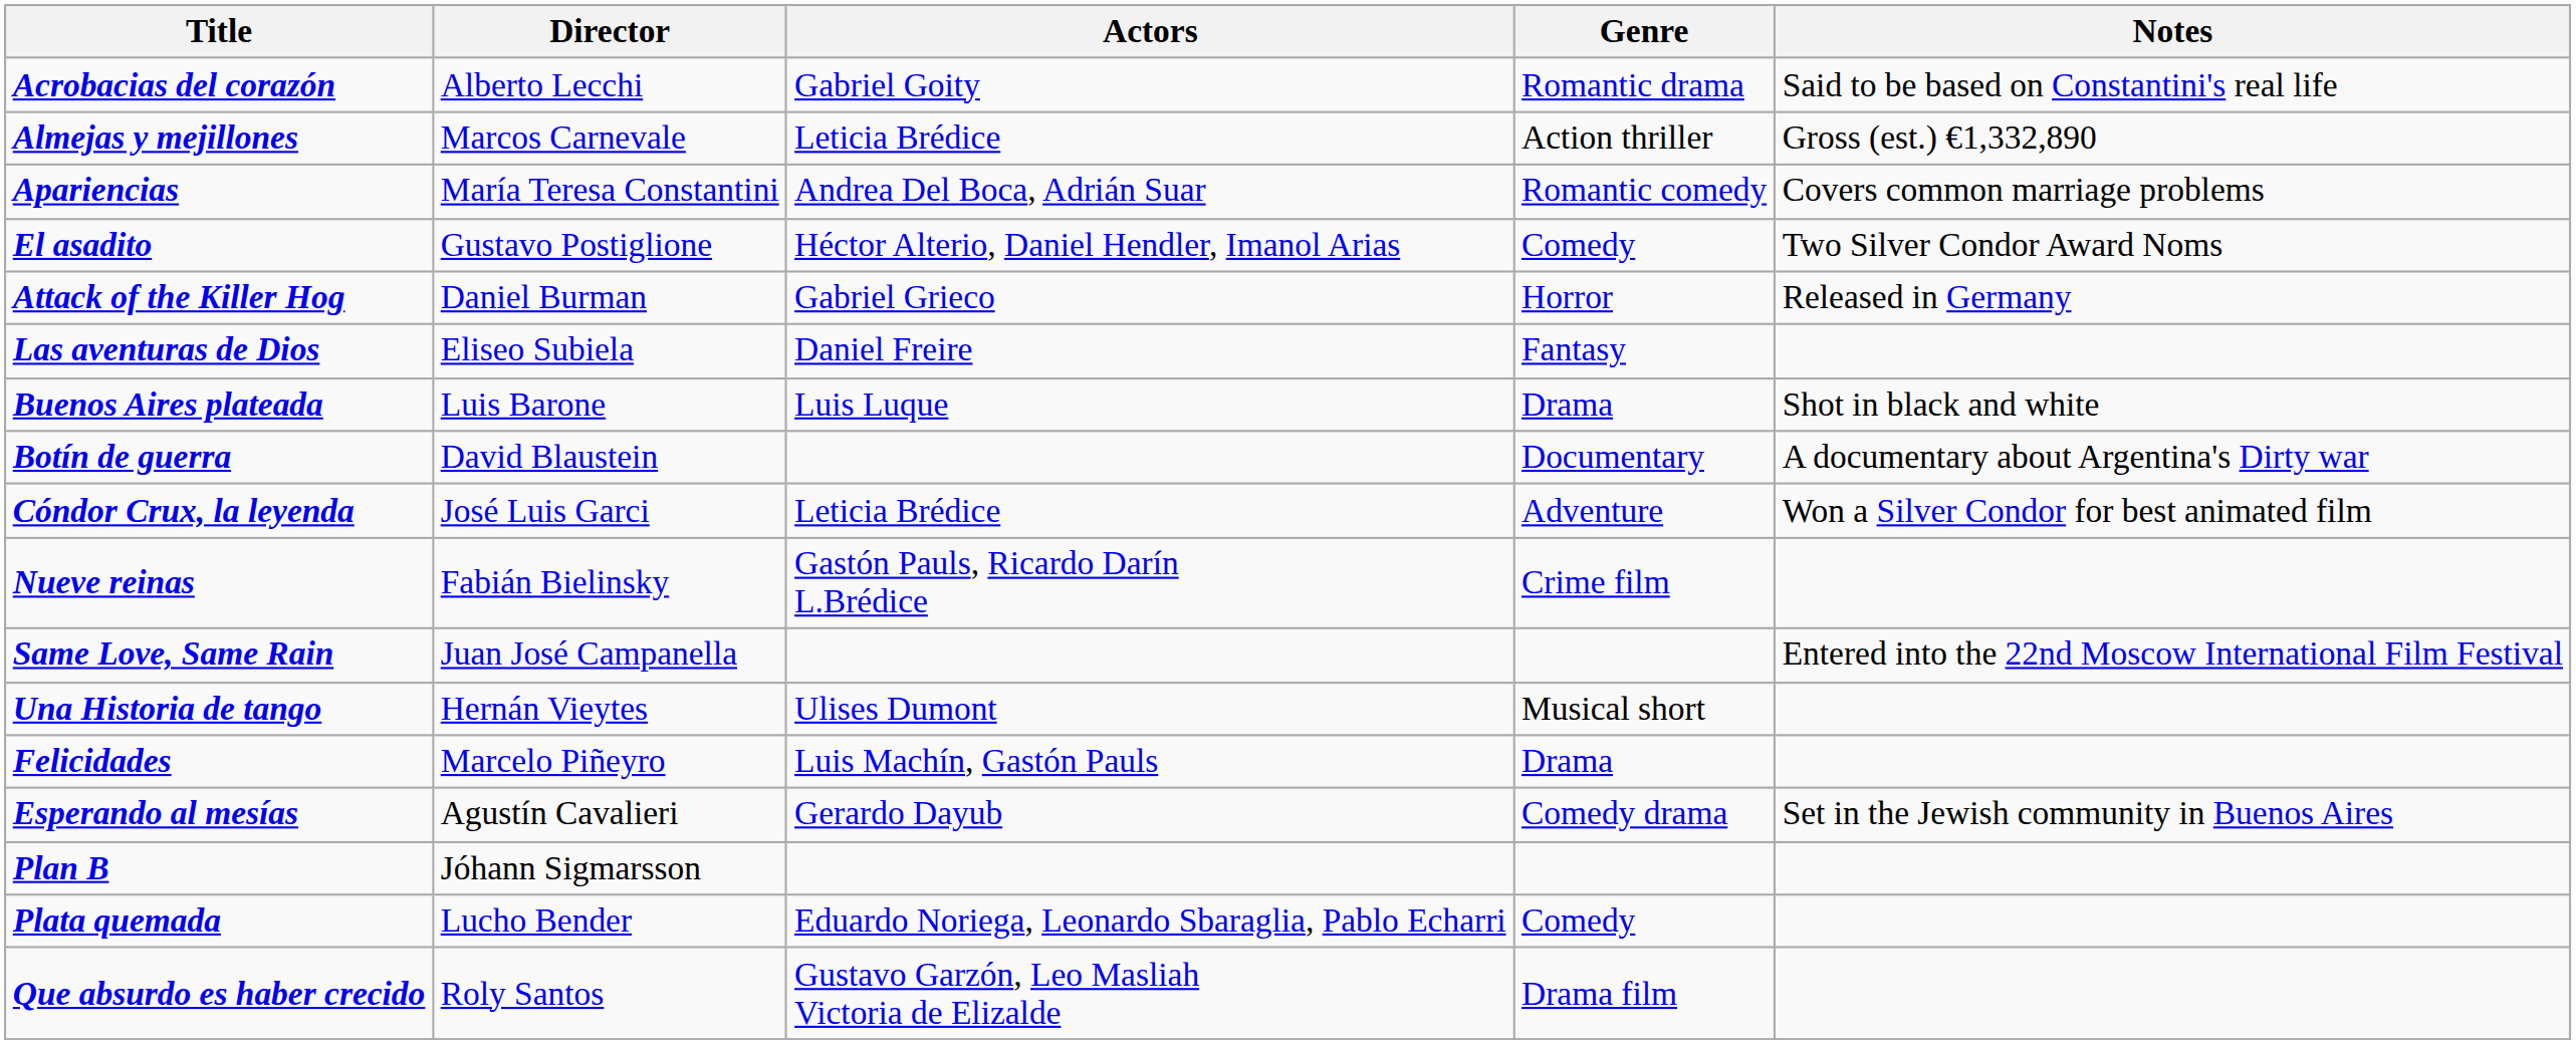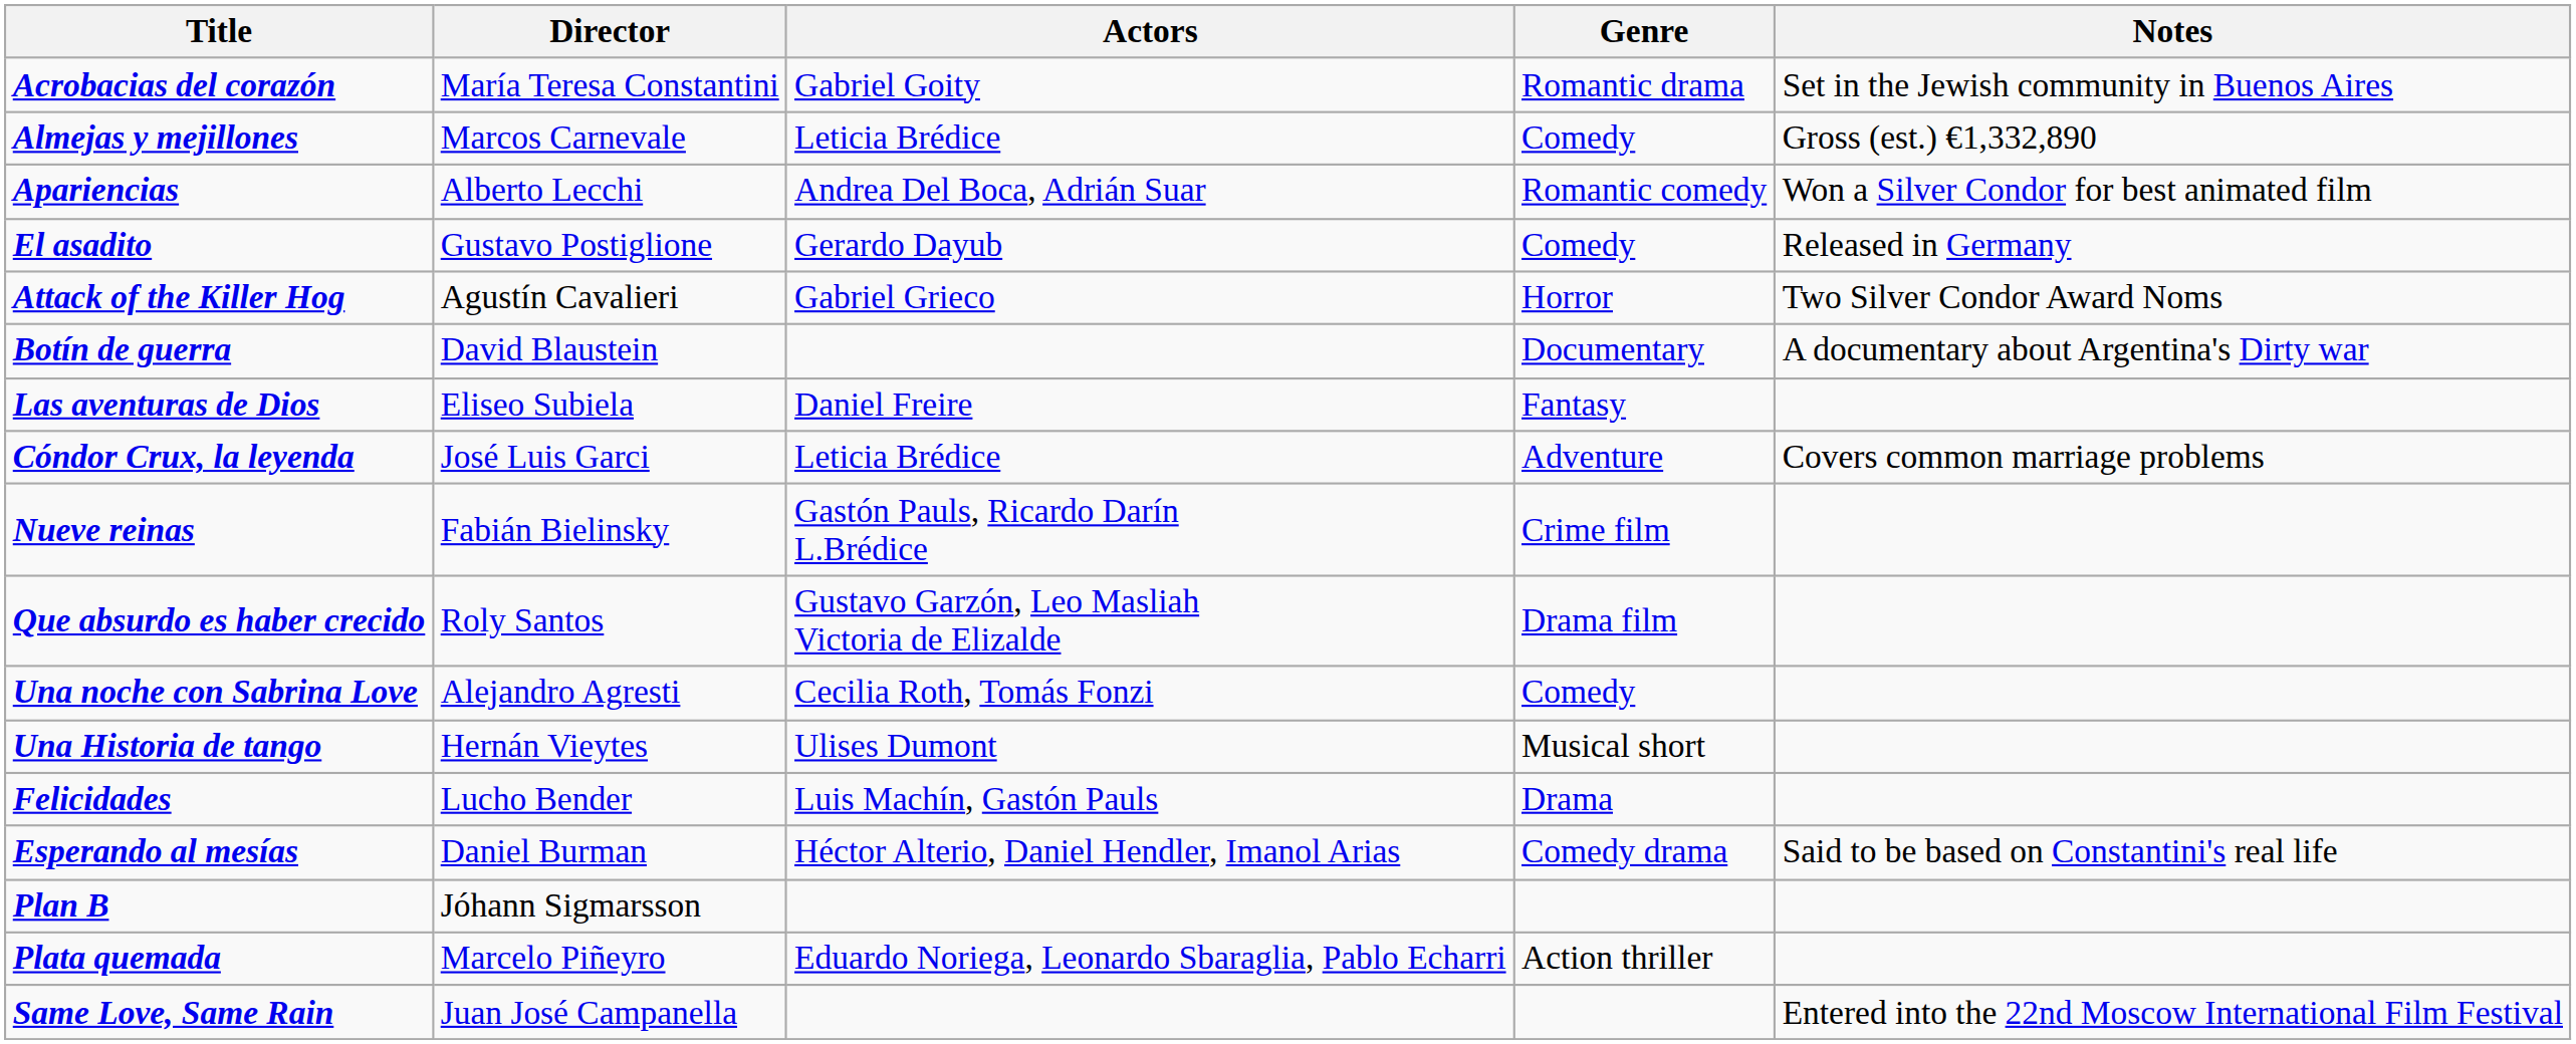 <table class="wikitable sortable">
 <tr>
 <th>Title</th>
 <th>Director</th>
 <th>Actors</th>
 <th>Genre</th>
 <th>Notes</th>
 </tr>
 <tr>
 <td><strong><em><a href='#'>Acrobacias del corazón</a></em></strong></td>
-<td><a href='#'>Alberto Lecchi</a></td>
+<td><a href='#'>María Teresa Constantini</a></td>
 <td><a href='#'>Gabriel Goity</a></td>
 <td><a href='#'>Romantic drama</a></td>
-<td>Said to be based on <a href='#'>Constantini's</a> real life</td>
+<td>Set in the Jewish community in <a href='#'>Buenos Aires</a></td>
 </tr>
 <tr>
 <td><strong><em><a href='#'>Almejas y mejillones</a></em></strong></td>
 <td><a href='#'>Marcos Carnevale</a></td>
 <td><a href='#'>Leticia Brédice</a></td>
-<td>Action thriller</td>
+<td><a href='#'>Comedy</a></td>
 <td>Gross (est.) €1,332,890</td>
 </tr>
 <tr>
 <td><strong><em><a href='#'>Apariencias</a></em></strong></td>
-<td><a href='#'>María Teresa Constantini</a></td>
+<td><a href='#'>Alberto Lecchi</a></td>
 <td><a href='#'>Andrea Del Boca</a>, <a href='#'>Adrián Suar</a></td>
 <td><a href='#'>Romantic comedy</a></td>
-<td>Covers common marriage problems</td>
+<td>Won a <a href='#'>Silver Condor</a> for best animated film</td>
 </tr>
 <tr>
 <td><strong><em><a href='#'>El asadito</a></em></strong></td>
 <td><a href='#'>Gustavo Postiglione</a></td>
-<td><a href='#'>Héctor Alterio</a>, <a href='#'>Daniel Hendler</a>, <a href='#'>Imanol Arias</a></td>
+<td><a href='#'>Gerardo Dayub</a></td>
 <td><a href='#'>Comedy</a></td>
+<td>Released in <a href='#'>Germany</a></td>
+</tr>
+<tr>
+<td><strong><em><a href='#'>Attack of the Killer Hog</a></em></strong></td>
+<td>Agustín Cavalieri</td>
+<td><a href='#'>Gabriel Grieco</a></td>
+<td><a href='#'>Horror</a></td>
 <td>Two Silver Condor Award Noms</td>
 </tr>
 <tr>
-<td><strong><em><a href='#'>Attack of the Killer Hog</a></em></strong></td>
-<td><a href='#'>Daniel Burman</a></td>
-<td><a href='#'>Gabriel Grieco</a></td>
-<td><a href='#'>Horror</a></td>
-<td>Released in <a href='#'>Germany</a></td>
+<td><strong><em><a href='#'>Botín de guerra</a></em></strong></td>
+<td><a href='#'>David Blaustein</a></td>
+<td></td>
+<td><a href='#'>Documentary</a></td>
+<td>A documentary about Argentina's <a href='#'>Dirty war</a></td>
 </tr>
 <tr>
 <td><strong><em><a href='#'>Las aventuras de Dios</a></em></strong></td>
 <td><a href='#'>Eliseo Subiela</a></td>
 <td><a href='#'>Daniel Freire</a></td>
 <td><a href='#'>Fantasy</a></td>
 <td></td>
 </tr>
 <tr>
-<td><strong><em><a href='#'>Buenos Aires plateada</a></em></strong></td>
-<td><a href='#'>Luis Barone</a></td>
-<td><a href='#'>Luis Luque</a></td>
-<td><a href='#'>Drama</a></td>
-<td>Shot in black and white</td>
-</tr>
-<tr>
-<td><strong><em><a href='#'>Botín de guerra</a></em></strong></td>
-<td><a href='#'>David Blaustein</a></td>
-<td></td>
-<td><a href='#'>Documentary</a></td>
-<td>A documentary about Argentina's <a href='#'>Dirty war</a></td>
-</tr>
-<tr>
 <td><strong><em><a href='#'>Cóndor Crux, la leyenda</a></em></strong></td>
 <td><a href='#'>José Luis Garci</a></td>
 <td><a href='#'>Leticia Brédice</a></td>
 <td><a href='#'>Adventure</a></td>
-<td>Won a <a href='#'>Silver Condor</a> for best animated film</td>
+<td>Covers common marriage problems</td>
 </tr>
 <tr>
 <td><strong><em><a href='#'>Nueve reinas</a></em></strong></td>
 <td><a href='#'>Fabián Bielinsky</a></td>
 <td><a href='#'>Gastón Pauls</a>, <a href='#'>Ricardo Darín</a><br> <a href='#'>L.Brédice</a></td>
 <td><a href='#'>Crime film</a></td>
+<td></td>
+</tr>
+<tr>
+<td><strong><em><a href='#'>Que absurdo es haber crecido</a></em></strong></td>
+<td><a href='#'>Roly Santos</a></td>
+<td><a href='#'>Gustavo Garzón</a>, <a href='#'>Leo Masliah</a><br> <a href='#'>Victoria de Elizalde</a></td>
+<td><a href='#'>Drama film</a></td>
+<td></td>
+</tr>
+<tr>
+<td><strong><em><a href='#'>Una noche con Sabrina Love</a></em></strong></td>
+<td><a href='#'>Alejandro Agresti</a></td>
+<td><a href='#'>Cecilia Roth</a>, <a href='#'>Tomás Fonzi</a></td>
+<td><a href='#'>Comedy</a></td>
+<td></td>
+</tr>
+<tr>
+<td><strong><em><a href='#'>Una Historia de tango</a></em></strong></td>
+<td><a href='#'>Hernán Vieytes</a></td>
+<td><a href='#'>Ulises Dumont</a></td>
+<td>Musical short</td>
+<td></td>
+</tr>
+<tr>
+<td><strong><em><a href='#'>Felicidades</a></em></strong></td>
+<td><a href='#'>Lucho Bender</a></td>
+<td><a href='#'>Luis Machín</a>, <a href='#'>Gastón Pauls</a></td>
+<td><a href='#'>Drama</a></td>
+<td></td>
+</tr>
+<tr>
+<td><strong><em><a href='#'>Esperando al mesías</a></em></strong></td>
+<td><a href='#'>Daniel Burman</a></td>
+<td><a href='#'>Héctor Alterio</a>, <a href='#'>Daniel Hendler</a>, <a href='#'>Imanol Arias</a></td>
+<td><a href='#'>Comedy drama</a></td>
+<td>Said to be based on <a href='#'>Constantini's</a> real life</td>
+</tr>
+<tr>
+<td><strong><em><a href='#'>Plan B</a></em></strong></td>
+<td>Jóhann Sigmarsson</td>
+<td></td>
+<td></td>
+<td></td>
+</tr>
+<tr>
+<td><strong><em><a href='#'>Plata quemada</a></em></strong></td>
+<td><a href='#'>Marcelo Piñeyro</a></td>
+<td><a href='#'>Eduardo Noriega</a>, <a href='#'>Leonardo Sbaraglia</a>, <a href='#'>Pablo Echarri</a></td>
+<td>Action thriller</td>
 <td></td>
 </tr>
 <tr>
 <td><strong><em><a href='#'>Same Love, Same Rain</a></em></strong></td>
 <td><a href='#'>Juan José Campanella</a></td>
 <td></td>
 <td></td>
 <td>Entered into the <a href='#'>22nd Moscow International Film Festival</a></td>
 </tr>
 <tr>
-<td><strong><em><a href='#'>Una Historia de tango</a></em></strong></td>
-<td><a href='#'>Hernán Vieytes</a></td>
-<td><a href='#'>Ulises Dumont</a></td>
-<td>Musical short</td>
-<td></td>
-</tr>
-<tr>
-<td><strong><em><a href='#'>Felicidades</a></em></strong></td>
-<td><a href='#'>Marcelo Piñeyro</a></td>
-<td><a href='#'>Luis Machín</a>, <a href='#'>Gastón Pauls</a></td>
-<td><a href='#'>Drama</a></td>
-<td></td>
-</tr>
-<tr>
-<td><strong><em><a href='#'>Esperando al mesías</a></em></strong></td>
-<td>Agustín Cavalieri</td>
-<td><a href='#'>Gerardo Dayub</a></td>
-<td><a href='#'>Comedy drama</a></td>
-<td>Set in the Jewish community in <a href='#'>Buenos Aires</a></td>
-</tr>
-<tr>
-<td><strong><em><a href='#'>Plan B</a></em></strong></td>
-<td>Jóhann Sigmarsson</td>
-<td></td>
-<td></td>
-<td></td>
-</tr>
-<tr>
-<td><strong><em><a href='#'>Plata quemada</a></em></strong></td>
-<td><a href='#'>Lucho Bender</a></td>
-<td><a href='#'>Eduardo Noriega</a>, <a href='#'>Leonardo Sbaraglia</a>, <a href='#'>Pablo Echarri</a></td>
-<td><a href='#'>Comedy</a></td>
-<td></td>
-</tr>
-<tr>
-<td><strong><em><a href='#'>Que absurdo es haber crecido</a></em></strong></td>
-<td><a href='#'>Roly Santos</a></td>
-<td><a href='#'>Gustavo Garzón</a>, <a href='#'>Leo Masliah</a><br> <a href='#'>Victoria de Elizalde</a></td>
-<td><a href='#'>Drama film</a></td>
-<td></td>
-</tr>
-<tr>
 </tr>
 </table>
